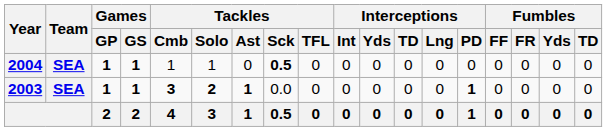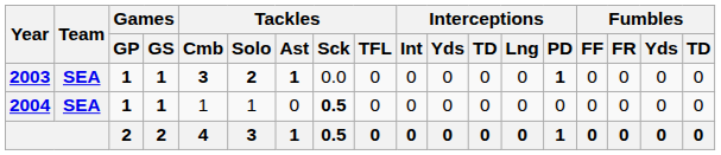 <table class="wikitable" style="text-align:center">
 <tr>
 <th rowspan="2">Year</th>
 <th rowspan="2">Team</th>
 <th colspan="2">Games</th>
 <th colspan="5">Tackles</th>
 <th colspan="5">Interceptions</th>
 <th colspan="4">Fumbles</th>
 </tr>
 <tr>
 <th>GP</th>
 <th>GS</th>
 <th>Cmb</th>
 <th>Solo</th>
 <th>Ast</th>
 <th>Sck</th>
 <th>TFL</th>
 <th>Int</th>
 <th>Yds</th>
 <th>TD</th>
 <th>Lng</th>
 <th>PD</th>
 <th>FF</th>
 <th>FR</th>
 <th>Yds</th>
 <th>TD</th>
 </tr>
 <tr>
+<th><a href='#'>2003</a></th>
+<th><a href='#'>SEA</a></th>
+<td><strong>1</strong></td>
+<td><strong>1</strong></td>
+<td><strong>3</strong></td>
+<td><strong>2</strong></td>
+<td><strong>1</strong></td>
+<td>0.0</td>
+<td>0</td>
+<td>0</td>
+<td>0</td>
+<td>0</td>
+<td>0</td>
+<td><strong>1</strong></td>
+<td>0</td>
+<td>0</td>
+<td>0</td>
+<td>0</td>
+</tr>
+<tr>
 <th><a href='#'>2004</a></th>
 <th><a href='#'>SEA</a></th>
 <td><strong>1</strong></td>
 <td><strong>1</strong></td>
 <td>1</td>
 <td>1</td>
 <td>0</td>
 <td><strong>0.5</strong></td>
 <td>0</td>
 <td>0</td>
 <td>0</td>
 <td>0</td>
 <td>0</td>
 <td>0</td>
-<td>0</td>
-<td>0</td>
-<td>0</td>
-<td>0</td>
-</tr>
-<tr>
-<th><a href='#'>2003</a></th>
-<th><a href='#'>SEA</a></th>
-<td><strong>1</strong></td>
-<td><strong>1</strong></td>
-<td><strong>3</strong></td>
-<td><strong>2</strong></td>
-<td><strong>1</strong></td>
-<td>0.0</td>
-<td>0</td>
-<td>0</td>
-<td>0</td>
-<td>0</td>
-<td>0</td>
-<td><strong>1</strong></td>
 <td>0</td>
 <td>0</td>
 <td>0</td>
 <td>0</td>
 </tr>
 <tr>
 <th colspan="2"></th>
 <th>2</th>
 <th>2</th>
 <th>4</th>
 <th>3</th>
 <th>1</th>
 <th>0.5</th>
 <th>0</th>
 <th>0</th>
 <th>0</th>
 <th>0</th>
 <th>0</th>
 <th>1</th>
 <th>0</th>
 <th>0</th>
 <th>0</th>
 <th>0</th>
 </tr>
 </table>
